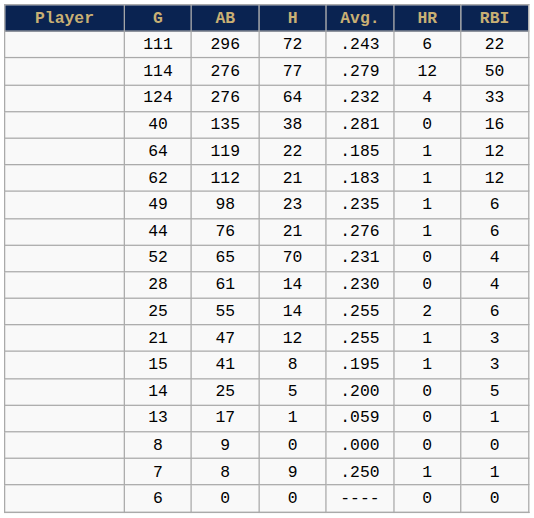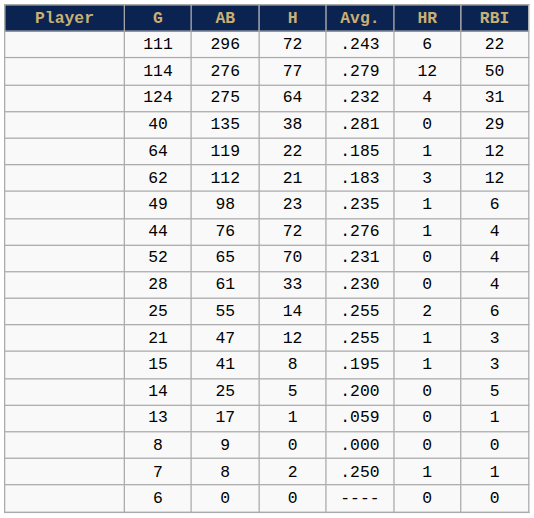 <table class="wikitable sortable">
 <tr>
 <th style="background:#0a2351;color:#c9b074;" width="16%">Player</th>
 <th style="background:#0a2351;color:#c9b074;" width="9%">G</th>
 <th style="background:#0a2351;color:#c9b074;" width="9%">AB</th>
 <th style="background:#0a2351;color:#c9b074;" width="9%">H</th>
 <th style="background:#0a2351;color:#c9b074;" width="9%">Avg.</th>
 <th style="background:#0a2351;color:#c9b074;" width="9%">HR</th>
 <th style="background:#0a2351;color:#c9b074;" width="9%">RBI</th>
 </tr>
 <tr align="center">
 <td></td>
 <td>111</td>
 <td>296</td>
 <td>72</td>
 <td>.243</td>
 <td>6</td>
 <td>22</td>
 </tr>
 <tr align="center">
 <td></td>
 <td>114</td>
 <td>276</td>
 <td>77</td>
 <td>.279</td>
 <td>12</td>
 <td>50</td>
 </tr>
 <tr align="center">
 <td></td>
 <td>124</td>
-<td>276</td>
+<td>275</td>
 <td>64</td>
 <td>.232</td>
 <td>4</td>
-<td>33</td>
+<td>31</td>
 </tr>
 <tr align="center">
 <td></td>
 <td>40</td>
 <td>135</td>
 <td>38</td>
 <td>.281</td>
 <td>0</td>
-<td>16</td>
+<td>29</td>
 </tr>
 <tr align="center">
 <td></td>
 <td>64</td>
 <td>119</td>
 <td>22</td>
 <td>.185</td>
 <td>1</td>
 <td>12</td>
 </tr>
 <tr align="center">
 <td></td>
 <td>62</td>
 <td>112</td>
 <td>21</td>
 <td>.183</td>
-<td>1</td>
+<td>3</td>
 <td>12</td>
 </tr>
 <tr align="center">
 <td></td>
 <td>49</td>
 <td>98</td>
 <td>23</td>
 <td>.235</td>
 <td>1</td>
 <td>6</td>
 </tr>
 <tr align="center">
 <td></td>
 <td>44</td>
 <td>76</td>
-<td>21</td>
+<td>72</td>
 <td>.276</td>
 <td>1</td>
-<td>6</td>
+<td>4</td>
 </tr>
 <tr align="center">
 <td></td>
 <td>52</td>
 <td>65</td>
 <td>70</td>
 <td>.231</td>
 <td>0</td>
 <td>4</td>
 </tr>
 <tr align="center">
 <td></td>
 <td>28</td>
 <td>61</td>
-<td>14</td>
+<td>33</td>
 <td>.230</td>
 <td>0</td>
 <td>4</td>
 </tr>
 <tr align="center">
 <td></td>
 <td>25</td>
 <td>55</td>
 <td>14</td>
 <td>.255</td>
 <td>2</td>
 <td>6</td>
 </tr>
 <tr align="center">
 <td></td>
 <td>21</td>
 <td>47</td>
 <td>12</td>
 <td>.255</td>
 <td>1</td>
 <td>3</td>
 </tr>
 <tr align="center">
 <td></td>
 <td>15</td>
 <td>41</td>
 <td>8</td>
 <td>.195</td>
 <td>1</td>
 <td>3</td>
 </tr>
 <tr align="center">
 <td></td>
 <td>14</td>
 <td>25</td>
 <td>5</td>
 <td>.200</td>
 <td>0</td>
 <td>5</td>
 </tr>
 <tr align="center">
 <td></td>
 <td>13</td>
 <td>17</td>
 <td>1</td>
 <td>.059</td>
 <td>0</td>
 <td>1</td>
 </tr>
 <tr align="center">
 <td></td>
 <td>8</td>
 <td>9</td>
 <td>0</td>
 <td>.000</td>
 <td>0</td>
 <td>0</td>
 </tr>
 <tr align="center">
 <td></td>
 <td>7</td>
 <td>8</td>
-<td>9</td>
+<td>2</td>
 <td>.250</td>
 <td>1</td>
 <td>1</td>
 </tr>
 <tr align="center">
 <td></td>
 <td>6</td>
 <td>0</td>
 <td>0</td>
 <td>----</td>
 <td>0</td>
 <td>0</td>
 </tr>
 <tr align="center">
 </tr>
 </table>
